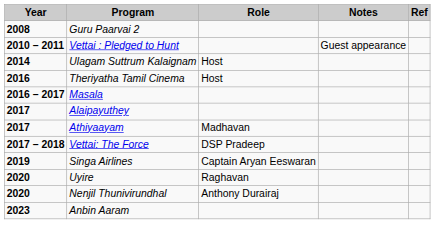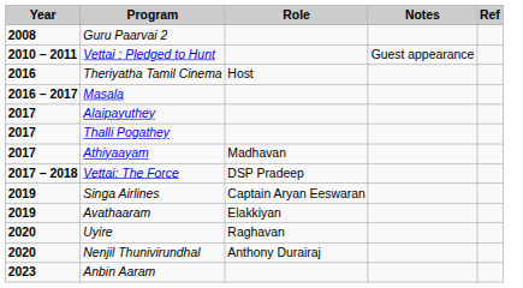 <table class="wikitable sortable">
 <tr>
 <th style="background:#ccc;">Year</th>
 <th style="background:#ccc;">Program</th>
 <th style="background:#ccc;">Role</th>
 <th style="background:#ccc;">Notes</th>
 <th style="background:#ccc;">Ref</th>
 </tr>
 <tr>
 <td><strong>2008</strong></td>
 <td><em>Guru Paarvai 2</em></td>
 <td></td>
 <td></td>
 <td></td>
 </tr>
 <tr>
 <td><strong>2010 – 2011</strong></td>
 <td><em><a href='#'>Vettai : Pledged to Hunt</a></em></td>
 <td></td>
 <td>Guest appearance</td>
 <td></td>
 </tr>
 <tr>
-<td><strong>2014</strong></td>
-<td><em>Ulagam Suttrum Kalaignam</em></td>
-<td>Host</td>
-<td></td>
-<td></td>
-</tr>
-<tr>
 <td><strong>2016</strong></td>
 <td><em>Theriyatha Tamil Cinema</em></td>
 <td>Host</td>
 <td></td>
 <td></td>
 </tr>
 <tr>
 <td><strong>2016 – 2017</strong></td>
 <td><em><a href='#'>Masala</a></em></td>
 <td></td>
 <td></td>
 <td></td>
 </tr>
 <tr>
 <td><strong>2017</strong></td>
 <td><em><a href='#'>Alaipayuthey</a></em></td>
+<td></td>
+<td></td>
+<td></td>
+</tr>
+<tr>
+<td><strong>2017</strong></td>
+<td><em><a href='#'>Thalli Pogathey</a></em></td>
 <td></td>
 <td></td>
 <td></td>
 </tr>
 <tr>
 <td><strong>2017</strong></td>
 <td><em><a href='#'>Athiyaayam</a></em></td>
 <td>Madhavan</td>
 <td></td>
 <td></td>
 </tr>
 <tr>
 <td><strong>2017 – 2018</strong></td>
 <td><em><a href='#'>Vettai: The Force</a></em></td>
 <td>DSP Pradeep</td>
 <td></td>
 <td></td>
 </tr>
 <tr>
 <td><strong>2019</strong></td>
 <td><em>Singa Airlines</em></td>
 <td>Captain Aryan Eeswaran</td>
 <td></td>
 <td></td>
 </tr>
 <tr>
+<td><strong>2019</strong></td>
+<td><em>Avathaaram</em></td>
+<td>Elakkiyan</td>
+<td></td>
+<td></td>
+</tr>
+<tr>
 <td><strong>2020</strong></td>
 <td><em>Uyire</em></td>
 <td>Raghavan</td>
 <td></td>
 <td></td>
 </tr>
 <tr>
 <td><strong>2020</strong></td>
 <td><em>Nenjil Thunivirundhal</em></td>
 <td>Anthony Durairaj</td>
 <td></td>
 <td></td>
 </tr>
 <tr>
 <td><strong>2023</strong></td>
 <td><em>Anbin Aaram</em></td>
 <td></td>
 <td></td>
 </tr>
 </table>
